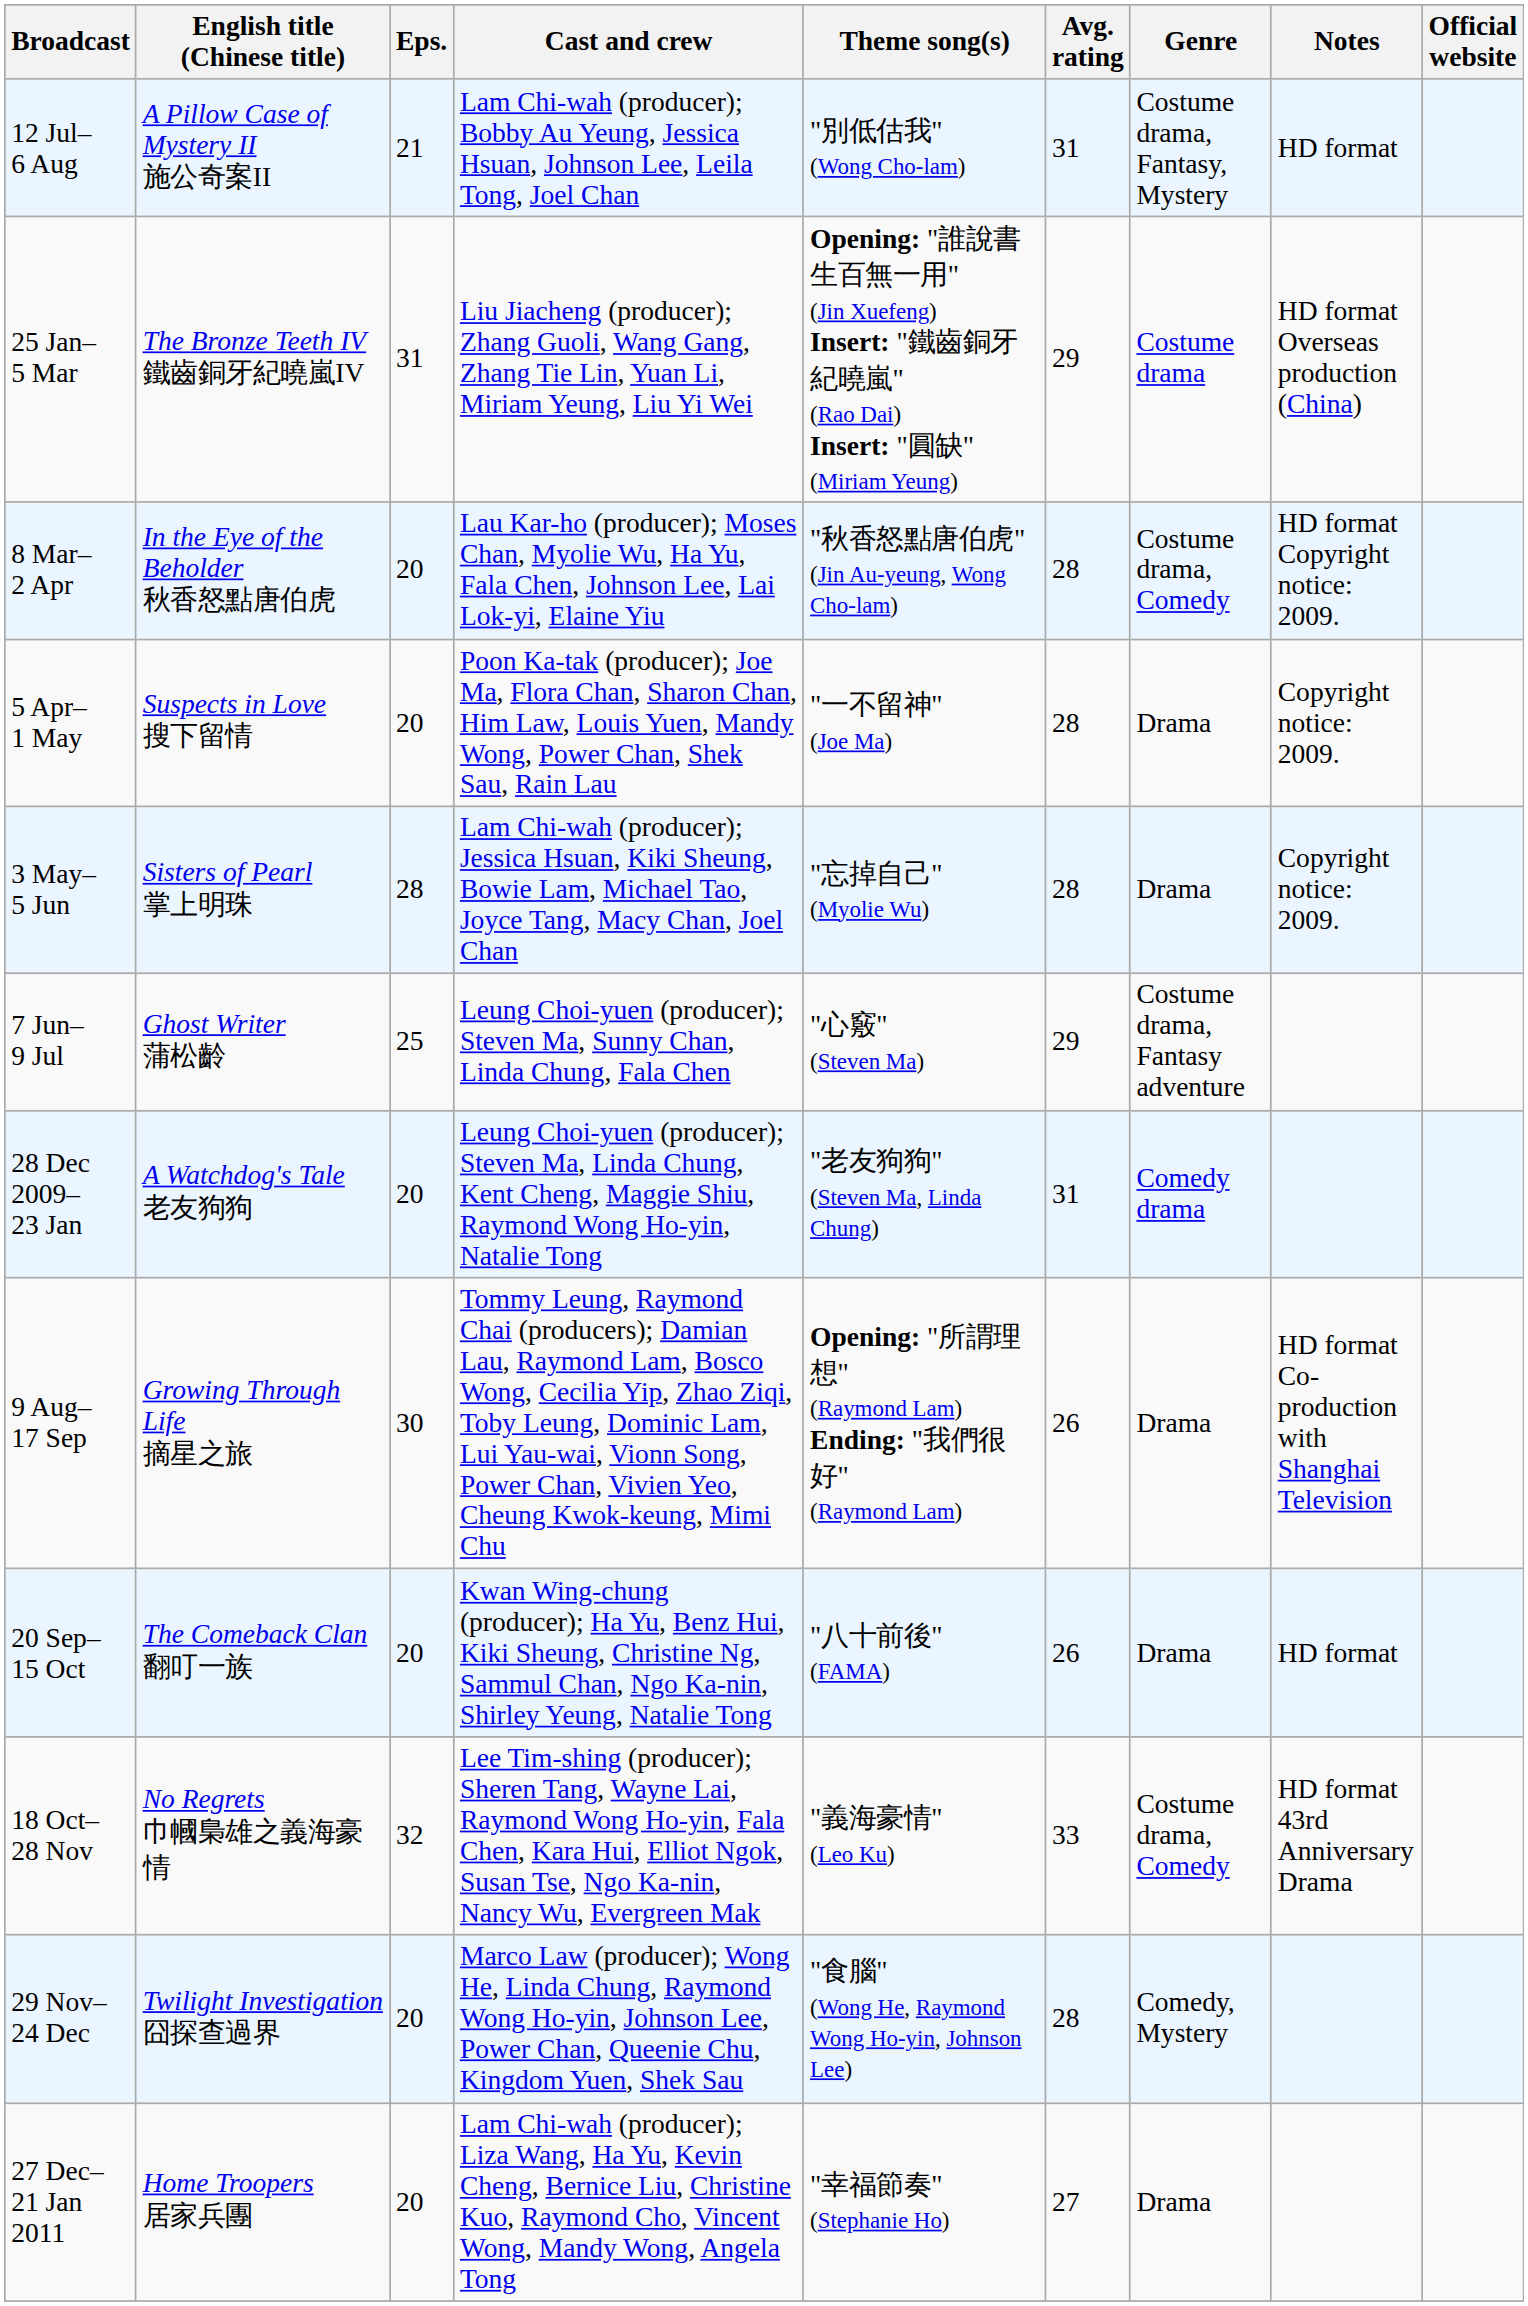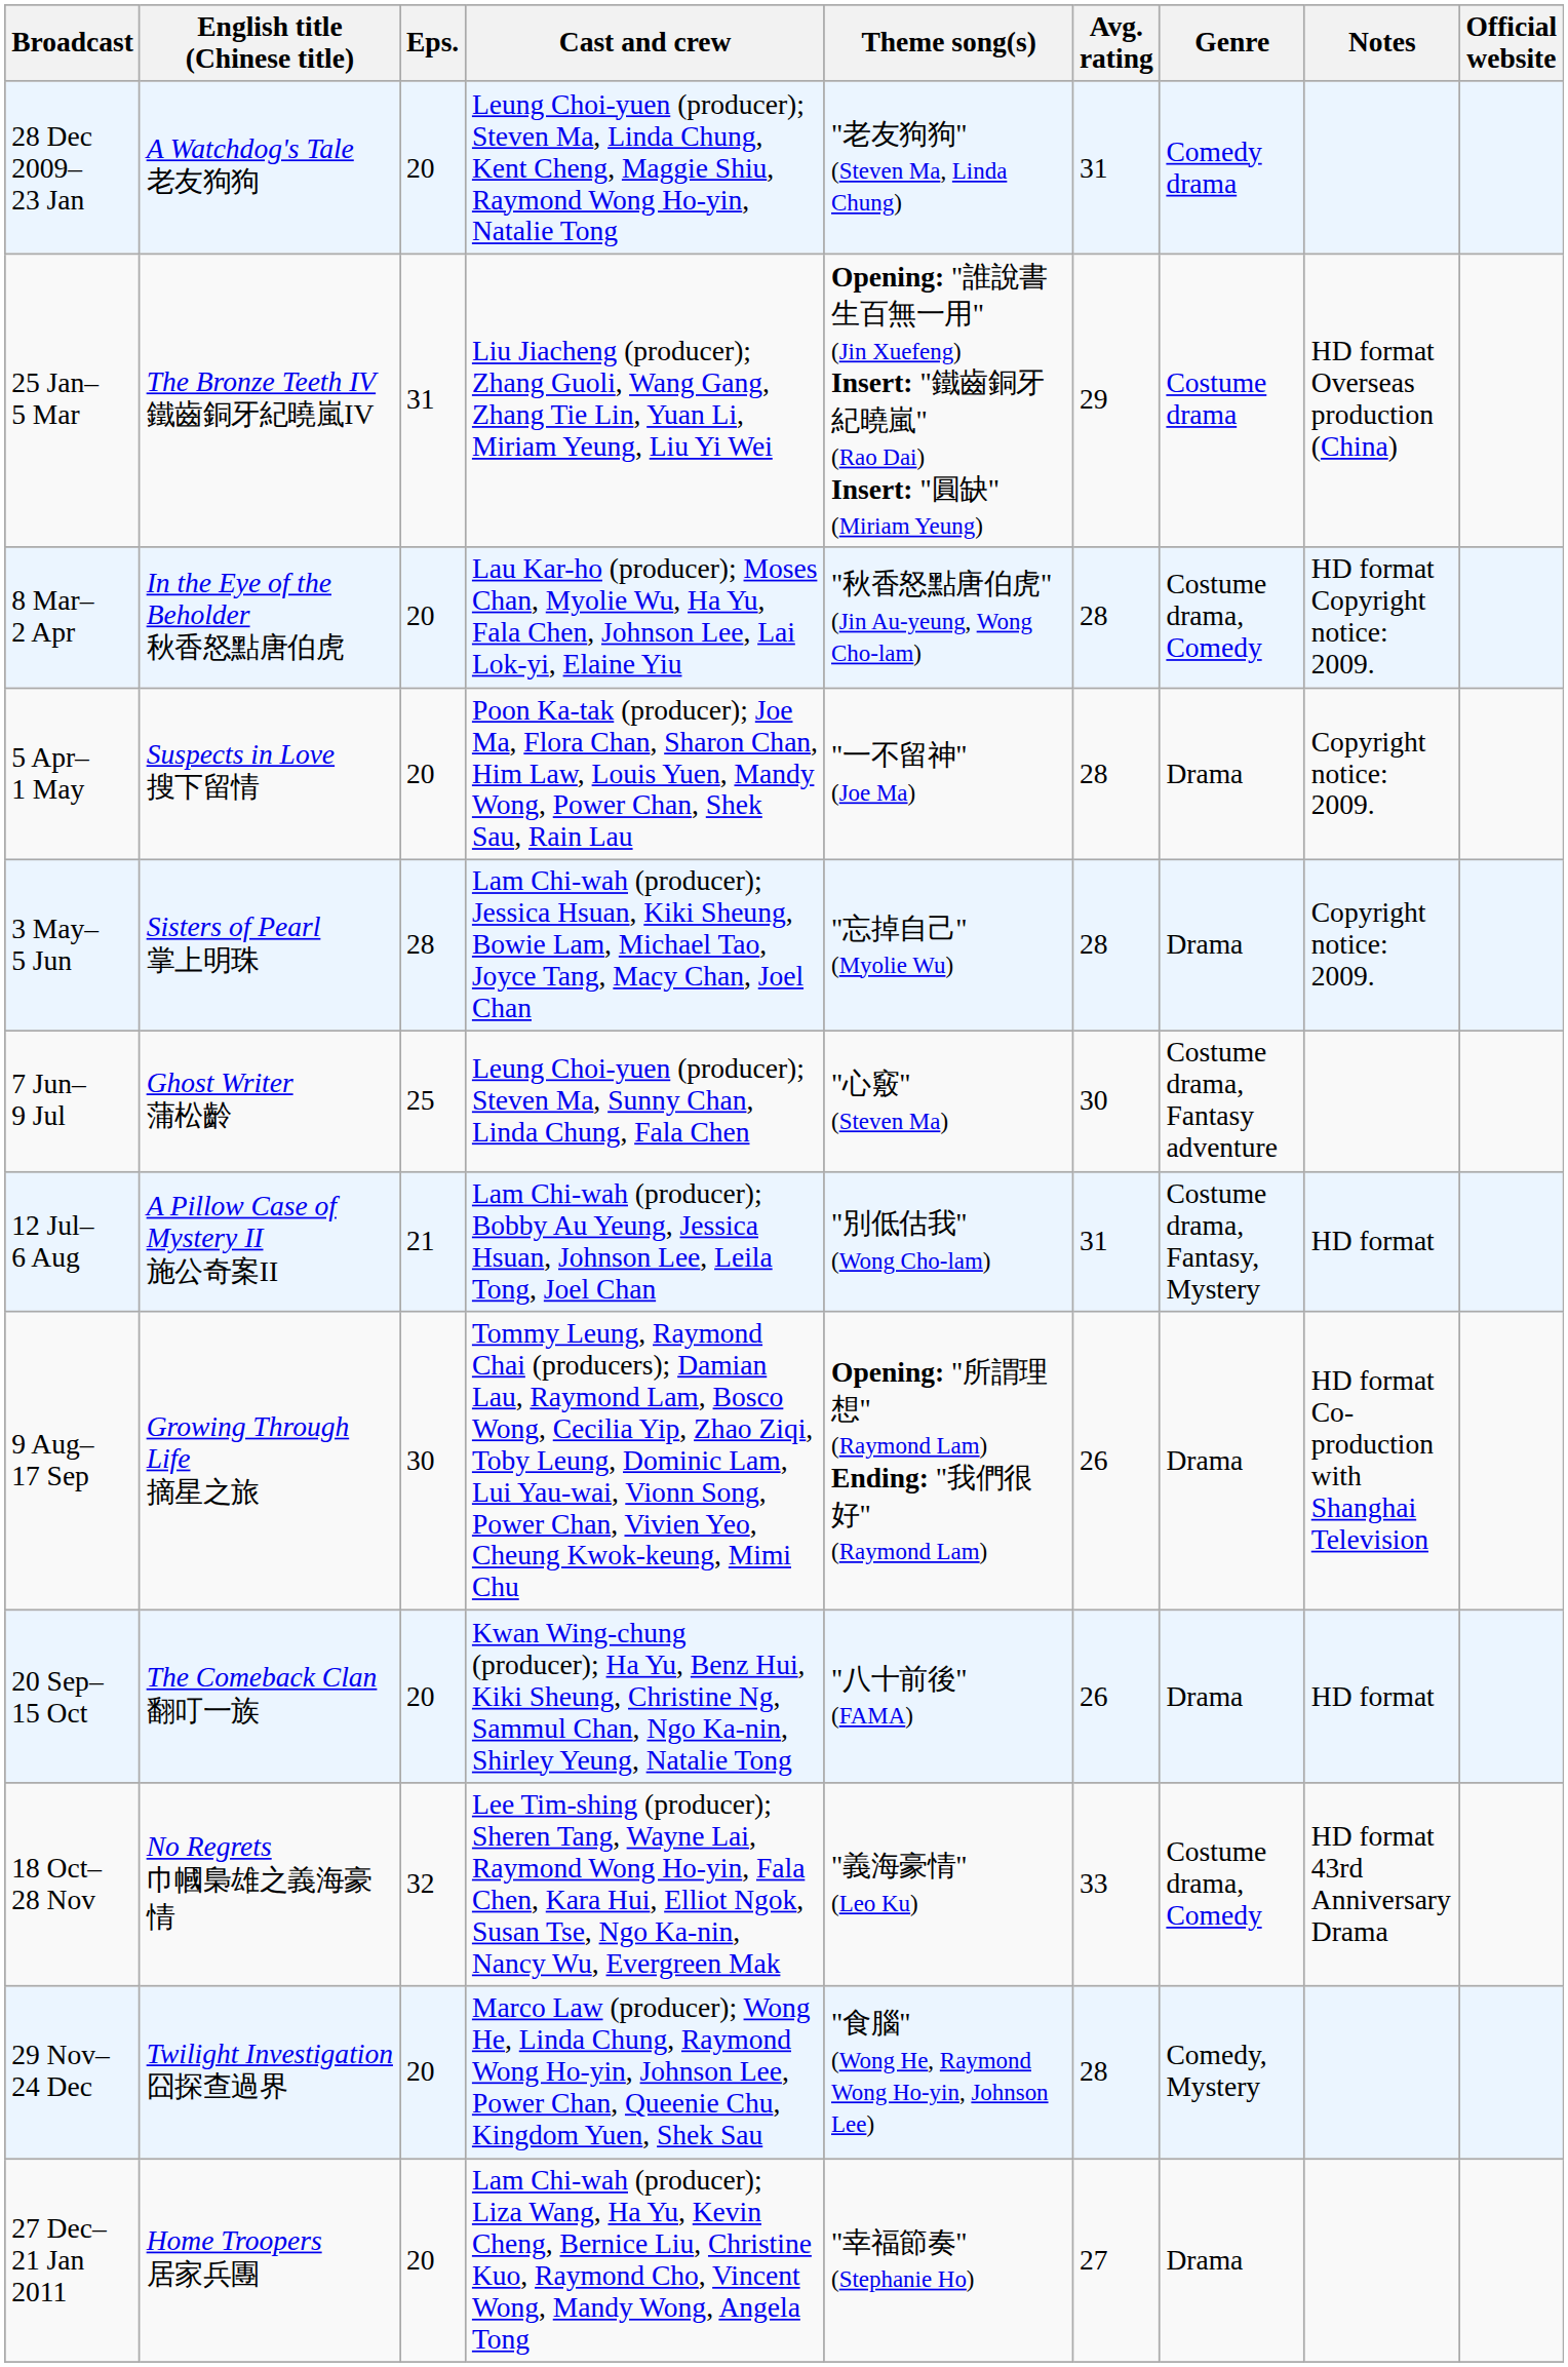 <table class="wikitable" width="100%" style="text-align: left">
 <tr>
 <th align=center width=8% bgcolor="silver">Broadcast</th>
 <th align=center width=20% bgcolor="silver">English title <br> (Chinese title)</th>
 <th align=center width=1% bgcolor="silver">Eps.</th>
 <th align=center width=30% bgcolor="silver">Cast and crew</th>
 <th align=center width=20% bgcolor="silver">Theme song(s)</th>
 <th align=center width=1% bgcolor="silver">Avg. rating</th>
 <th align=center width=10% bgcolor="silver">Genre</th>
 <th align=center width=15% bgcolor="silver">Notes</th>
 <th align=center width=1% bgcolor="silver">Official website</th>
 </tr>
 <tr ---- bgcolor="#ebf5ff">
-<td>12 Jul–<br>6 Aug</td>
-<td><em><a href='#'>A Pillow Case of Mystery II</a></em><br>施公奇案II</td>
-<td>21</td>
-<td><a href='#'>Lam Chi-wah</a> (producer); <a href='#'>Bobby Au Yeung</a>, <a href='#'>Jessica Hsuan</a>, <a href='#'>Johnson Lee</a>, <a href='#'>Leila Tong</a>, <a href='#'>Joel Chan</a></td>
-<td>"別低估我" <br><small>(<a href='#'>Wong Cho-lam</a>)</small></td>
+<td>28 Dec 2009–<br>23 Jan</td>
+<td><em><a href='#'>A Watchdog's Tale</a></em><br>老友狗狗</td>
+<td>20</td>
+<td><a href='#'>Leung Choi-yuen</a> (producer); <a href='#'>Steven Ma</a>, <a href='#'>Linda Chung</a>, <a href='#'>Kent Cheng</a>, <a href='#'>Maggie Shiu</a>, <a href='#'>Raymond Wong Ho-yin</a>, <a href='#'>Natalie Tong</a></td>
+<td>"老友狗狗"<br><small>(<a href='#'>Steven Ma</a>, <a href='#'>Linda Chung</a>)</small></td>
 <td>31</td>
-<td>Costume drama, Fantasy, Mystery</td>
-<td>HD format</td>
+<td><a href='#'>Comedy drama</a></td>
+<td></td>
 <td></td>
 </tr>
 <tr>
 <td>25 Jan–<br>5 Mar</td>
 <td><em><a href='#'>The Bronze Teeth IV</a></em><br>鐵齒銅牙紀曉嵐IV</td>
 <td>31</td>
 <td><a href='#'>Liu Jiacheng</a> (producer); <a href='#'>Zhang Guoli</a>, <a href='#'>Wang Gang</a>, <a href='#'>Zhang Tie Lin</a>, <a href='#'>Yuan Li</a>, <a href='#'>Miriam Yeung</a>, <a href='#'>Liu Yi Wei</a></td>
 <td><strong>Opening:</strong> "誰說書生百無一用"<br><small>(<a href='#'>Jin Xuefeng</a>)</small><br><strong>Insert:</strong> "鐵齒銅牙紀曉嵐"<br><small>(<a href='#'>Rao Dai</a>)</small><br><strong>Insert:</strong> "圓缺"<br><small>(<a href='#'>Miriam Yeung</a>)</small></td>
 <td>29</td>
 <td><a href='#'>Costume drama</a></td>
 <td>HD format<br>Overseas production (<a href='#'>China</a>)</td>
 <td></td>
 </tr>
 <tr ---- bgcolor="#ebf5ff">
 <td>8 Mar–<br>2 Apr</td>
 <td><em><a href='#'>In the Eye of the Beholder</a></em><br>秋香怒點唐伯虎</td>
 <td>20</td>
 <td><a href='#'>Lau Kar-ho</a> (producer); <a href='#'>Moses Chan</a>, <a href='#'>Myolie Wu</a>, <a href='#'>Ha Yu</a>, <a href='#'>Fala Chen</a>, <a href='#'>Johnson Lee</a>, <a href='#'>Lai Lok-yi</a>, <a href='#'>Elaine Yiu</a></td>
 <td>"秋香怒點唐伯虎"<br><small>(<a href='#'>Jin Au-yeung</a>, <a href='#'>Wong Cho-lam</a>)</small></td>
 <td>28</td>
 <td>Costume drama, <a href='#'>Comedy</a></td>
 <td>HD format<br>Copyright notice: 2009.</td>
 <td></td>
 </tr>
 <tr>
 <td>5 Apr–<br>1 May</td>
 <td><em><a href='#'>Suspects in Love</a></em><br>搜下留情</td>
 <td>20</td>
 <td><a href='#'>Poon Ka-tak</a> (producer); <a href='#'>Joe Ma</a>, <a href='#'>Flora Chan</a>, <a href='#'>Sharon Chan</a>, <a href='#'>Him Law</a>, <a href='#'>Louis Yuen</a>, <a href='#'>Mandy Wong</a>, <a href='#'>Power Chan</a>, <a href='#'>Shek Sau</a>, <a href='#'>Rain Lau</a></td>
 <td>"一不留神"<br><small>(<a href='#'>Joe Ma</a>)</small></td>
 <td>28</td>
 <td>Drama</td>
 <td>Copyright notice: 2009.</td>
 <td></td>
 </tr>
 <tr ---- bgcolor="#ebf5ff">
 <td>3 May–<br>5 Jun</td>
 <td><em><a href='#'>Sisters of Pearl</a></em><br>掌上明珠</td>
 <td>28</td>
 <td><a href='#'>Lam Chi-wah</a> (producer); <a href='#'>Jessica Hsuan</a>, <a href='#'>Kiki Sheung</a>, <a href='#'>Bowie Lam</a>, <a href='#'>Michael Tao</a>, <a href='#'>Joyce Tang</a>, <a href='#'>Macy Chan</a>, <a href='#'>Joel Chan</a></td>
 <td>"忘掉自己" <br><small>(<a href='#'>Myolie Wu</a>)</small></td>
 <td>28</td>
 <td>Drama</td>
 <td>Copyright notice: 2009.</td>
 <td></td>
 </tr>
 <tr>
 <td>7 Jun–<br>9 Jul</td>
 <td><em><a href='#'>Ghost Writer</a></em><br>蒲松齡</td>
 <td>25</td>
 <td><a href='#'>Leung Choi-yuen</a> (producer); <a href='#'>Steven Ma</a>, <a href='#'>Sunny Chan</a>, <a href='#'>Linda Chung</a>, <a href='#'>Fala Chen</a></td>
 <td>"心竅"<br><small>(<a href='#'>Steven Ma</a>)</small></td>
-<td>29</td>
+<td>30</td>
 <td>Costume drama, Fantasy adventure</td>
 <td></td>
 <td></td>
 </tr>
 <tr ---- bgcolor="#ebf5ff">
-<td>28 Dec 2009–<br>23 Jan</td>
-<td><em><a href='#'>A Watchdog's Tale</a></em><br>老友狗狗</td>
-<td>20</td>
-<td><a href='#'>Leung Choi-yuen</a> (producer); <a href='#'>Steven Ma</a>, <a href='#'>Linda Chung</a>, <a href='#'>Kent Cheng</a>, <a href='#'>Maggie Shiu</a>, <a href='#'>Raymond Wong Ho-yin</a>, <a href='#'>Natalie Tong</a></td>
-<td>"老友狗狗"<br><small>(<a href='#'>Steven Ma</a>, <a href='#'>Linda Chung</a>)</small></td>
+<td>12 Jul–<br>6 Aug</td>
+<td><em><a href='#'>A Pillow Case of Mystery II</a></em><br>施公奇案II</td>
+<td>21</td>
+<td><a href='#'>Lam Chi-wah</a> (producer); <a href='#'>Bobby Au Yeung</a>, <a href='#'>Jessica Hsuan</a>, <a href='#'>Johnson Lee</a>, <a href='#'>Leila Tong</a>, <a href='#'>Joel Chan</a></td>
+<td>"別低估我" <br><small>(<a href='#'>Wong Cho-lam</a>)</small></td>
 <td>31</td>
-<td><a href='#'>Comedy drama</a></td>
-<td></td>
+<td>Costume drama, Fantasy, Mystery</td>
+<td>HD format</td>
 <td></td>
 </tr>
 <tr>
 <td>9 Aug–<br>17 Sep</td>
 <td><em><a href='#'>Growing Through Life</a></em><br>摘星之旅</td>
 <td>30</td>
 <td><a href='#'>Tommy Leung</a>, <a href='#'>Raymond Chai</a> (producers); <a href='#'>Damian Lau</a>, <a href='#'>Raymond Lam</a>, <a href='#'>Bosco Wong</a>, <a href='#'>Cecilia Yip</a>, <a href='#'>Zhao Ziqi</a>, <a href='#'>Toby Leung</a>, <a href='#'>Dominic Lam</a>, <a href='#'>Lui Yau-wai</a>, <a href='#'>Vionn Song</a>, <a href='#'>Power Chan</a>, <a href='#'>Vivien Yeo</a>, <a href='#'>Cheung Kwok-keung</a>, <a href='#'>Mimi Chu</a></td>
 <td><strong>Opening:</strong> "所謂理想"<br><small>(<a href='#'>Raymond Lam</a>)</small> <br> <strong>Ending:</strong> "我們很好" <br> <small>(<a href='#'>Raymond Lam</a>)</small></td>
 <td>26</td>
 <td>Drama</td>
 <td>HD format<br>Co-production with <a href='#'>Shanghai Television</a></td>
 <td></td>
 </tr>
 <tr ---- bgcolor="#ebf5ff">
 <td>20 Sep–<br>15 Oct</td>
 <td><em><a href='#'>The Comeback Clan</a></em> <br> 翻叮一族</td>
 <td>20</td>
 <td><a href='#'>Kwan Wing-chung</a> (producer); <a href='#'>Ha Yu</a>, <a href='#'>Benz Hui</a>, <a href='#'>Kiki Sheung</a>, <a href='#'>Christine Ng</a>, <a href='#'>Sammul Chan</a>, <a href='#'>Ngo Ka-nin</a>, <a href='#'>Shirley Yeung</a>, <a href='#'>Natalie Tong</a></td>
 <td>"八十前後" <br> <small>(<a href='#'>FAMA</a>)</small></td>
 <td>26</td>
 <td>Drama</td>
 <td>HD format</td>
 <td></td>
 </tr>
 <tr>
 <td>18 Oct–<br>28 Nov</td>
 <td><em><a href='#'>No Regrets</a></em> <br> 巾幗梟雄之義海豪情</td>
 <td>32</td>
 <td><a href='#'>Lee Tim-shing</a> (producer); <a href='#'>Sheren Tang</a>, <a href='#'>Wayne Lai</a>, <a href='#'>Raymond Wong Ho-yin</a>, <a href='#'>Fala Chen</a>, <a href='#'>Kara Hui</a>, <a href='#'>Elliot Ngok</a>, <a href='#'>Susan Tse</a>, <a href='#'>Ngo Ka-nin</a>, <a href='#'>Nancy Wu</a>, <a href='#'>Evergreen Mak</a></td>
 <td>"義海豪情" <br> <small>(<a href='#'>Leo Ku</a>)</small></td>
 <td>33</td>
 <td>Costume drama, <a href='#'>Comedy</a></td>
 <td>HD format<br>43rd Anniversary Drama</td>
 <td></td>
 </tr>
 <tr ---- bgcolor="#ebf5ff">
 <td>29 Nov–<br>24 Dec</td>
 <td><em><a href='#'>Twilight Investigation</a></em> <br> 囧探查過界</td>
 <td>20</td>
 <td><a href='#'>Marco Law</a> (producer); <a href='#'>Wong He</a>, <a href='#'>Linda Chung</a>, <a href='#'>Raymond Wong Ho-yin</a>, <a href='#'>Johnson Lee</a>, <a href='#'>Power Chan</a>, <a href='#'>Queenie Chu</a>, <a href='#'>Kingdom Yuen</a>, <a href='#'>Shek Sau</a></td>
 <td>"食腦" <br> <small>(<a href='#'>Wong He</a>, <a href='#'>Raymond Wong Ho-yin</a>, <a href='#'>Johnson Lee</a>)</small></td>
 <td>28</td>
 <td>Comedy, Mystery</td>
 <td></td>
 <td></td>
 </tr>
 <tr>
 <td>27 Dec–<br>21 Jan 2011</td>
 <td><em><a href='#'>Home Troopers</a></em><br>居家兵團</td>
 <td>20</td>
 <td><a href='#'>Lam Chi-wah</a> (producer); <a href='#'>Liza Wang</a>, <a href='#'>Ha Yu</a>, <a href='#'>Kevin Cheng</a>, <a href='#'>Bernice Liu</a>, <a href='#'>Christine Kuo</a>, <a href='#'>Raymond Cho</a>, <a href='#'>Vincent Wong</a>, <a href='#'>Mandy Wong</a>, <a href='#'>Angela Tong</a></td>
 <td>"幸福節奏"<br><small>(<a href='#'>Stephanie Ho</a>)</small></td>
 <td>27</td>
 <td>Drama</td>
 <td></td>
 <td></td>
 </tr>
 </table>
